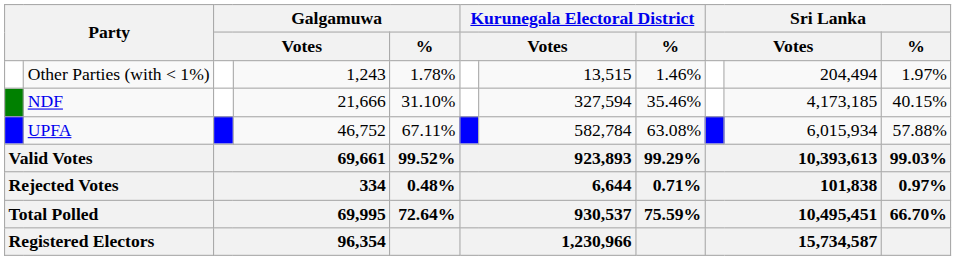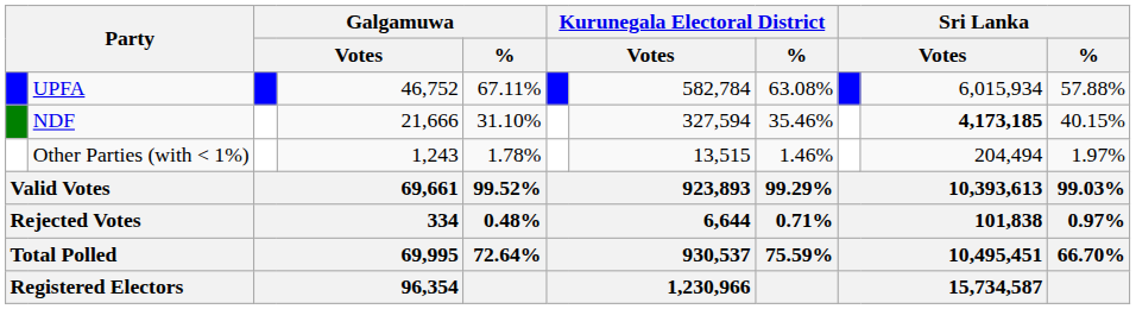 <table class="wikitable">
 <tr>
 <th colspan="2" width="144px"rowspan="2">Party</th>
 <th colspan="3" width="216px">Galgamuwa</th>
 <th colspan="3" width="216px"><a href='#'>Kurunegala Electoral District</a></th>
 <th colspan="3" width="216px">Sri Lanka</th>
 </tr>
 <tr>
 <th colspan="2" width="144px">Votes</th>
 <th>%</th>
 <th colspan="2" width="144px">Votes</th>
 <th>%</th>
 <th colspan="2" width="144px">Votes</th>
 <th>%</th>
 </tr>
 <tr>
+<td style="background-color:blue;" width="10px"></td>
+<td style="text-align:left;"><a href='#'>UPFA</a></td>
+<td style="background-color:blue;" width="10px"></td>
+<td style="text-align:right;">46,752</td>
+<td style="text-align:right;">67.11%</td>
+<td style="background-color:blue;" width="10px"></td>
+<td style="text-align:right;">582,784</td>
+<td style="text-align:right;">63.08%</td>
+<td style="background-color:blue;" width="10px"></td>
+<td style="text-align:right;">6,015,934</td>
+<td style="text-align:right;">57.88%</td>
+</tr>
+<tr>
+<td style="background-color:green;" width="10px"></td>
+<td style="text-align:left;"><a href='#'>NDF</a></td>
+<td style="background-color:white;" width="10px"></td>
+<td style="text-align:right;">21,666</td>
+<td style="text-align:right;">31.10%</td>
+<td style="background-color:white;" width="10px"></td>
+<td style="text-align:right;">327,594</td>
+<td style="text-align:right;">35.46%</td>
+<td style="background-color:white;" width="10px"></td>
+<td style="text-align:right;"><strong>4,173,185</strong></td>
+<td style="text-align:right;">40.15%</td>
+</tr>
+<tr>
 <td style="background-color:white;" width="10px"></td>
 <td style="text-align:left;">Other Parties (with < 1%)</td>
 <td style="background-color:white;" width="10px"></td>
 <td style="text-align:right;">1,243</td>
 <td style="text-align:right;">1.78%</td>
 <td style="background-color:white;" width="10px"></td>
 <td style="text-align:right;">13,515</td>
 <td style="text-align:right;">1.46%</td>
 <td style="background-color:white;" width="10px"></td>
 <td style="text-align:right;">204,494</td>
 <td style="text-align:right;">1.97%</td>
-</tr>
-<tr>
-<td style="background-color:green;" width="10px"></td>
-<td style="text-align:left;"><a href='#'>NDF</a></td>
-<td style="background-color:white;" width="10px"></td>
-<td style="text-align:right;">21,666</td>
-<td style="text-align:right;">31.10%</td>
-<td style="background-color:white;" width="10px"></td>
-<td style="text-align:right;">327,594</td>
-<td style="text-align:right;">35.46%</td>
-<td style="background-color:white;" width="10px"></td>
-<td style="text-align:right;">4,173,185</td>
-<td style="text-align:right;">40.15%</td>
-</tr>
-<tr>
-<td style="background-color:blue;" width="10px"></td>
-<td style="text-align:left;"><a href='#'>UPFA</a></td>
-<td style="background-color:blue;" width="10px"></td>
-<td style="text-align:right;">46,752</td>
-<td style="text-align:right;">67.11%</td>
-<td style="background-color:blue;" width="10px"></td>
-<td style="text-align:right;">582,784</td>
-<td style="text-align:right;">63.08%</td>
-<td style="background-color:blue;" width="10px"></td>
-<td style="text-align:right;">6,015,934</td>
-<td style="text-align:right;">57.88%</td>
 </tr>
 <tr>
 <th colspan="2" width="144px"style="text-align:left;">Valid Votes</th>
 <th style="text-align:right;"colspan="2" width="144px">69,661</th>
 <th style="text-align:right;">99.52%</th>
 <th style="text-align:right;"colspan="2" width="144px">923,893</th>
 <th style="text-align:right;">99.29%</th>
 <th style="text-align:right;"colspan="2" width="144px">10,393,613</th>
 <th style="text-align:right;">99.03%</th>
 </tr>
 <tr>
 <th colspan="2" width="144px"style="text-align:left;">Rejected Votes</th>
 <th style="text-align:right;"colspan="2" width="144px">334</th>
 <th style="text-align:right;">0.48%</th>
 <th style="text-align:right;"colspan="2" width="144px">6,644</th>
 <th style="text-align:right;">0.71%</th>
 <th style="text-align:right;"colspan="2" width="144px">101,838</th>
 <th style="text-align:right;">0.97%</th>
 </tr>
 <tr>
 <th colspan="2" width="144px"style="text-align:left;">Total Polled</th>
 <th style="text-align:right;"colspan="2" width="144px">69,995</th>
 <th style="text-align:right;">72.64%</th>
 <th style="text-align:right;"colspan="2" width="144px">930,537</th>
 <th style="text-align:right;">75.59%</th>
 <th style="text-align:right;"colspan="2" width="144px">10,495,451</th>
 <th style="text-align:right;">66.70%</th>
 </tr>
 <tr>
 <th colspan="2" width="144px"style="text-align:left;">Registered Electors</th>
 <th style="text-align:right;"colspan="2" width="144px">96,354</th>
 <th></th>
 <th style="text-align:right;"colspan="2" width="144px">1,230,966</th>
 <th></th>
 <th style="text-align:right;"colspan="2" width="144px">15,734,587</th>
 <th></th>
 </tr>
 </table>
